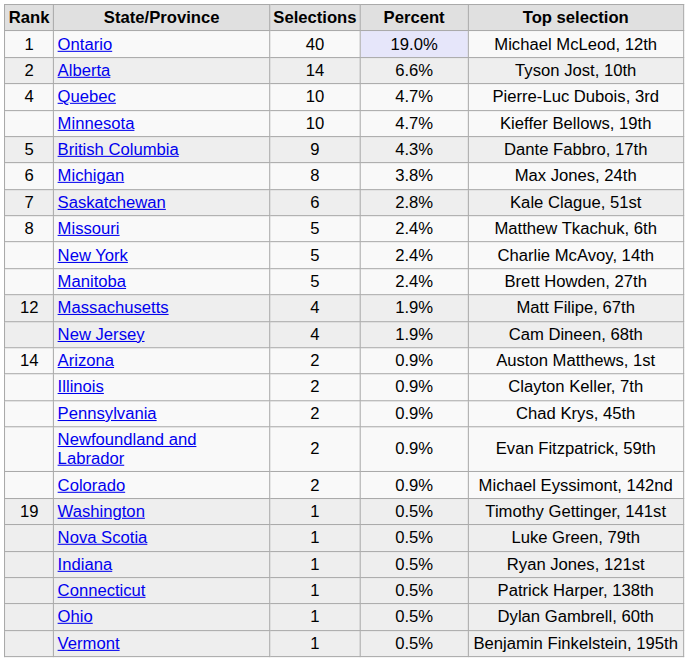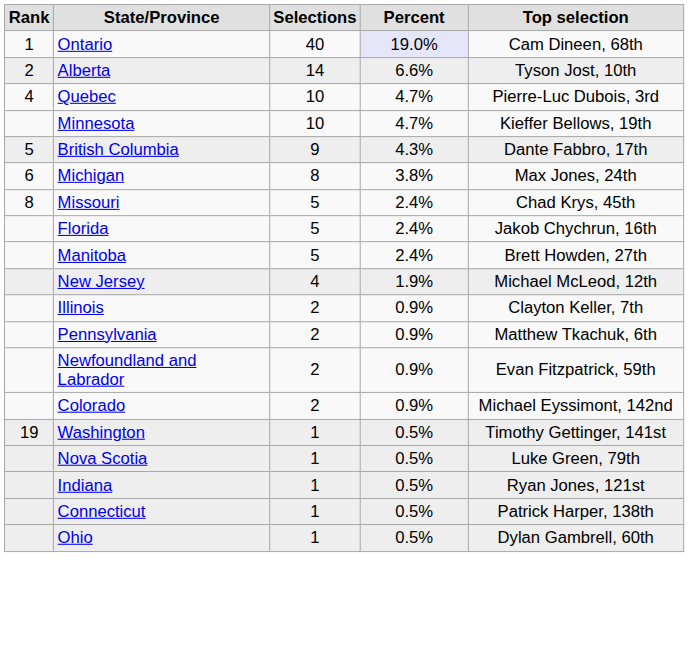 <table class="wikitable" style="text-align: center">
 <tr>
 <th style="background:#e0e0e0; width:2.5em;">Rank</th>
 <th style="background:#e0e0e0; width:12.5em;">State/Province</th>
 <th style="background:#e0e0e0; width:4em;">Selections</th>
 <th style="background:#e0e0e0; width:6em;">Percent</th>
 <th style="background:#e0e0e0; width:12.5em;">Top selection</th>
 </tr>
 <tr>
 <td>1</td>
 <td style="text-align:left;"> <a href='#'>Ontario</a></td>
 <td>40</td>
 <td style="background: lavender;">19.0%</td>
-<td>Michael McLeod, 12th<br></td>
+<td>Cam Dineen, 68th<br></td>
 </tr>
 <tr bgcolor="#eeeeee">
 <td>2</td>
 <td style="text-align:left;"> <a href='#'>Alberta</a></td>
 <td>14</td>
 <td>6.6%</td>
 <td>Tyson Jost, 10th<br></td>
 </tr>
 <tr>
 <td>4</td>
 <td style="text-align:left;"> <a href='#'>Quebec</a></td>
 <td>10</td>
 <td>4.7%</td>
 <td>Pierre-Luc Dubois, 3rd<br></td>
 </tr>
 <tr>
 <td></td>
 <td style="text-align:left;"> <a href='#'>Minnesota</a></td>
 <td>10</td>
 <td>4.7%</td>
 <td>Kieffer Bellows, 19th<br></td>
 </tr>
 <tr bgcolor="#eeeeee">
 <td>5</td>
 <td style="text-align:left;"> <a href='#'>British Columbia</a></td>
 <td>9</td>
 <td>4.3%</td>
 <td>Dante Fabbro, 17th<br></td>
 </tr>
 <tr>
 <td>6</td>
 <td style="text-align:left;"> <a href='#'>Michigan</a></td>
 <td>8</td>
 <td>3.8%</td>
 <td>Max Jones, 24th<br></td>
 </tr>
-<tr bgcolor="#eeeeee">
-<td>7</td>
-<td style="text-align:left;"> <a href='#'>Saskatchewan</a></td>
-<td>6</td>
-<td>2.8%</td>
-<td>Kale Clague, 51st<br></td>
-</tr>
 <tr>
 <td>8</td>
 <td style="text-align:left;"> <a href='#'>Missouri</a></td>
 <td>5</td>
 <td>2.4%</td>
-<td>Matthew Tkachuk, 6th<br></td>
+<td>Chad Krys, 45th<br></td>
 </tr>
 <tr>
 <td></td>
-<td style="text-align:left;"> <a href='#'>New York</a></td>
+<td style="text-align:left;"> <a href='#'>Florida</a></td>
 <td>5</td>
 <td>2.4%</td>
-<td>Charlie McAvoy, 14th<br></td>
+<td>Jakob Chychrun, 16th<br></td>
 </tr>
 <tr>
 <td></td>
 <td style="text-align:left;"> <a href='#'>Manitoba</a></td>
 <td>5</td>
 <td>2.4%</td>
 <td>Brett Howden, 27th<br></td>
 </tr>
 <tr bgcolor="#eeeeee">
-<td>12</td>
-<td style="text-align:left;"> <a href='#'>Massachusetts</a></td>
-<td>4</td>
-<td>1.9%</td>
-<td>Matt Filipe, 67th<br></td>
-</tr>
-<tr bgcolor="#eeeeee">
 <td></td>
 <td style="text-align:left;"> <a href='#'>New Jersey</a></td>
 <td>4</td>
 <td>1.9%</td>
-<td>Cam Dineen, 68th<br></td>
-</tr>
-<tr>
-<td>14</td>
-<td style="text-align:left;"> <a href='#'>Arizona</a></td>
-<td>2</td>
-<td>0.9%</td>
-<td>Auston Matthews, 1st<br></td>
+<td>Michael McLeod, 12th<br></td>
 </tr>
 <tr>
 <td></td>
 <td style="text-align:left;"> <a href='#'>Illinois</a></td>
 <td>2</td>
 <td>0.9%</td>
 <td>Clayton Keller, 7th<br></td>
 </tr>
 <tr>
 <td></td>
 <td style="text-align:left;"> <a href='#'>Pennsylvania</a></td>
 <td>2</td>
 <td>0.9%</td>
-<td>Chad Krys, 45th<br></td>
+<td>Matthew Tkachuk, 6th<br></td>
 </tr>
 <tr>
 <td></td>
 <td style="text-align:left;"> <a href='#'>Newfoundland and Labrador</a></td>
 <td>2</td>
 <td>0.9%</td>
 <td>Evan Fitzpatrick, 59th<br></td>
 </tr>
 <tr>
 <td></td>
 <td style="text-align:left;"> <a href='#'>Colorado</a></td>
 <td>2</td>
 <td>0.9%</td>
 <td>Michael Eyssimont, 142nd<br></td>
 </tr>
 <tr bgcolor="#eeeeee">
 <td>19</td>
 <td style="text-align:left;"> <a href='#'>Washington</a></td>
 <td>1</td>
 <td>0.5%</td>
 <td>Timothy Gettinger, 141st</td>
 </tr>
 <tr bgcolor="#eeeeee">
 <td></td>
 <td style="text-align:left;"> <a href='#'>Nova Scotia</a></td>
 <td>1</td>
 <td>0.5%</td>
 <td>Luke Green, 79th</td>
 </tr>
 <tr bgcolor="#eeeeee">
 <td></td>
 <td style="text-align:left;"> <a href='#'>Indiana</a></td>
 <td>1</td>
 <td>0.5%</td>
 <td>Ryan Jones, 121st</td>
 </tr>
 <tr bgcolor="#eeeeee">
 <td></td>
 <td style="text-align:left;"> <a href='#'>Connecticut</a></td>
 <td>1</td>
 <td>0.5%</td>
 <td>Patrick Harper, 138th</td>
 </tr>
 <tr bgcolor="#eeeeee">
 <td></td>
 <td style="text-align:left;"> <a href='#'>Ohio</a></td>
 <td>1</td>
 <td>0.5%</td>
 <td>Dylan Gambrell, 60th</td>
 </tr>
-<tr bgcolor="#eeeeee">
-<td></td>
-<td style="text-align:left;"> <a href='#'>Vermont</a></td>
-<td>1</td>
-<td>0.5%</td>
-<td>Benjamin Finkelstein, 195th</td>
-</tr>
 </table>
